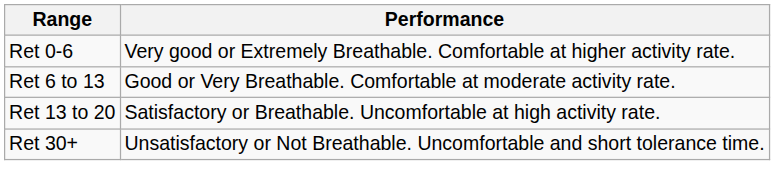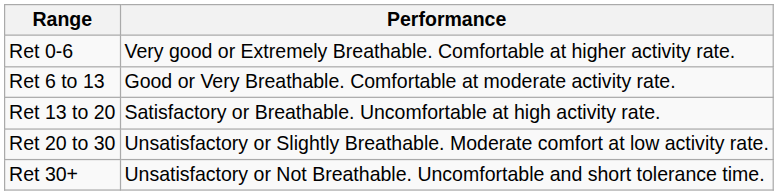 <table class="wikitable">
 <tr>
 <th>Range</th>
 <th>Performance</th>
 </tr>
 <tr>
 <td>Ret 0-6</td>
 <td>Very good or Extremely Breathable. Comfortable at higher activity rate.</td>
 </tr>
 <tr>
 <td>Ret 6 to 13</td>
 <td>Good or Very Breathable. Comfortable at moderate activity rate.</td>
 </tr>
 <tr>
 <td>Ret 13 to 20</td>
 <td>Satisfactory or Breathable. Uncomfortable at high activity rate.</td>
 </tr>
 <tr>
+<td>Ret 20 to 30</td>
+<td>Unsatisfactory or Slightly Breathable. Moderate comfort at low activity rate.</td>
+</tr>
+<tr>
 <td>Ret 30+</td>
 <td>Unsatisfactory or Not Breathable. Uncomfortable and short tolerance time.</td>
 </tr>
 </table>
